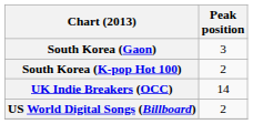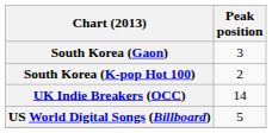 <table class="wikitable plainrowheaders sortable">
 <tr>
 <th>Chart (2013)</th>
 <th>Peak<br>position</th>
 </tr>
 <tr>
 <th scope="row">South Korea (<a href='#'>Gaon</a>)</th>
 <td style="text-align:center;">3</td>
 </tr>
 <tr>
 <th scope="row">South Korea (<a href='#'>K-pop Hot 100</a>)</th>
 <td style="text-align:center;">2</td>
 </tr>
 <tr>
 <th scope="row"><a href='#'>UK Indie Breakers</a> (<a href='#'>OCC</a>)</th>
 <td style="text-align:center;">14</td>
 </tr>
 <tr>
 <th scope="row">US <a href='#'>World Digital Songs</a> (<em><a href='#'>Billboard</a></em>)</th>
-<td style="text-align:center;">2</td>
+<td style="text-align:center;">5</td>
 </tr>
 <tr>
 </tr>
 </table>
